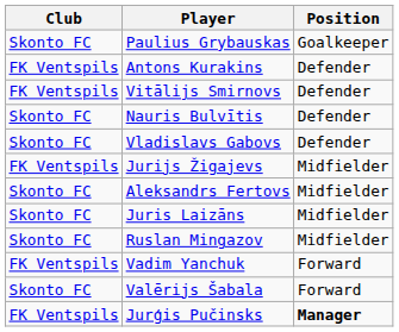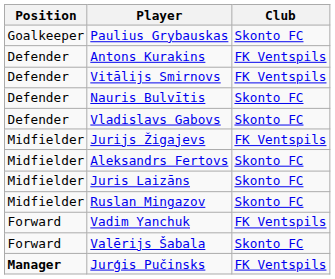 <table class="wikitable">
 <tr>
+<th>Position</th>
+<th>Player</th>
 <th>Club</th>
-<th>Player</th>
-<th>Position</th>
 </tr>
 <tr>
+<td>Goalkeeper</td>
+<td> <a href='#'>Paulius Grybauskas</a></td>
 <td><a href='#'>Skonto FC</a></td>
-<td> <a href='#'>Paulius Grybauskas</a></td>
-<td>Goalkeeper</td>
 </tr>
 <tr>
+<td>Defender</td>
+<td> <a href='#'>Antons Kurakins</a></td>
 <td><a href='#'>FK Ventspils</a></td>
-<td> <a href='#'>Antons Kurakins</a></td>
-<td>Defender</td>
 </tr>
 <tr>
+<td>Defender</td>
+<td> <a href='#'>Vitālijs Smirnovs</a></td>
 <td><a href='#'>FK Ventspils</a></td>
-<td> <a href='#'>Vitālijs Smirnovs</a></td>
-<td>Defender</td>
 </tr>
 <tr>
+<td>Defender</td>
+<td> <a href='#'>Nauris Bulvītis</a></td>
 <td><a href='#'>Skonto FC</a></td>
-<td> <a href='#'>Nauris Bulvītis</a></td>
-<td>Defender</td>
 </tr>
 <tr>
+<td>Defender</td>
+<td> <a href='#'>Vladislavs Gabovs</a></td>
 <td><a href='#'>Skonto FC</a></td>
-<td> <a href='#'>Vladislavs Gabovs</a></td>
-<td>Defender</td>
 </tr>
 <tr>
+<td>Midfielder</td>
+<td> <a href='#'>Jurijs Žigajevs</a></td>
 <td><a href='#'>FK Ventspils</a></td>
-<td> <a href='#'>Jurijs Žigajevs</a></td>
-<td>Midfielder</td>
 </tr>
 <tr>
+<td>Midfielder</td>
+<td> <a href='#'>Aleksandrs Fertovs</a></td>
 <td><a href='#'>Skonto FC</a></td>
-<td> <a href='#'>Aleksandrs Fertovs</a></td>
-<td>Midfielder</td>
 </tr>
 <tr>
+<td>Midfielder</td>
+<td> <a href='#'>Juris Laizāns</a></td>
 <td><a href='#'>Skonto FC</a></td>
-<td> <a href='#'>Juris Laizāns</a></td>
-<td>Midfielder</td>
 </tr>
 <tr>
+<td>Midfielder</td>
+<td> <a href='#'>Ruslan Mingazov</a></td>
 <td><a href='#'>Skonto FC</a></td>
-<td> <a href='#'>Ruslan Mingazov</a></td>
-<td>Midfielder</td>
 </tr>
 <tr>
+<td>Forward</td>
+<td> <a href='#'>Vadim Yanchuk</a></td>
 <td><a href='#'>FK Ventspils</a></td>
-<td> <a href='#'>Vadim Yanchuk</a></td>
-<td>Forward</td>
 </tr>
 <tr>
+<td>Forward</td>
+<td> <a href='#'>Valērijs Šabala</a></td>
 <td><a href='#'>Skonto FC</a></td>
-<td> <a href='#'>Valērijs Šabala</a></td>
-<td>Forward</td>
 </tr>
 <tr>
+<td><strong>Manager</strong></td>
+<td> <a href='#'>Jurģis Pučinsks</a></td>
 <td><a href='#'>FK Ventspils</a></td>
-<td> <a href='#'>Jurģis Pučinsks</a></td>
-<td><strong>Manager</strong></td>
 </tr>
 </table>
